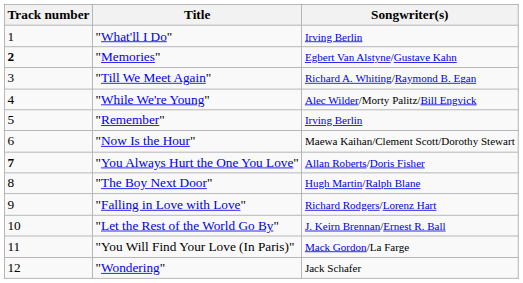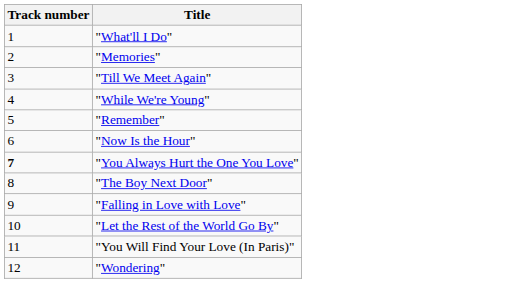 <table class="wikitable">
 <tr>
 <th>Track number</th>
 <th>Title</th>
-<th>Songwriter(s)</th>
 </tr>
 <tr>
 <td>1</td>
 <td>"<a href='#'>What'll I Do</a>"</td>
-<td><small><a href='#'>Irving Berlin </a></small></td>
 </tr>
 <tr>
-<td><strong>2</strong></td>
+<td>2</td>
 <td>"<a href='#'>Memories</a>"</td>
-<td><small><a href='#'>Egbert Van Alstyne</a>/<a href='#'>Gustave Kahn</a></small></td>
 </tr>
 <tr>
 <td>3</td>
 <td>"<a href='#'>Till We Meet Again</a>"</td>
-<td><small><a href='#'>Richard A. Whiting</a>/<a href='#'>Raymond B. Egan</a></small></td>
 </tr>
 <tr>
 <td>4</td>
 <td>"<a href='#'>While We're Young</a>"</td>
-<td><small><a href='#'>Alec Wilder</a>/Morty Palitz/<a href='#'>Bill Engvick</a></small></td>
 </tr>
 <tr>
 <td>5</td>
 <td>"<a href='#'>Remember</a>"</td>
-<td><small><a href='#'>Irving Berlin</a></small></td>
 </tr>
 <tr>
 <td>6</td>
 <td>"<a href='#'>Now Is the Hour</a>"</td>
-<td><small>Maewa Kaihan/Clement Scott/Dorothy Stewart</small></td>
 </tr>
 <tr>
 <td><strong>7</strong></td>
 <td>"<a href='#'>You Always Hurt the One You Love</a>"</td>
-<td><small><a href='#'>Allan Roberts</a>/<a href='#'>Doris Fisher</a></small></td>
 </tr>
 <tr>
 <td>8</td>
 <td>"<a href='#'>The Boy Next Door</a>"</td>
-<td><small><a href='#'>Hugh Martin</a>/<a href='#'>Ralph Blane</a></small></td>
 </tr>
 <tr>
 <td>9</td>
 <td>"<a href='#'>Falling in Love with Love</a>"</td>
-<td><small><a href='#'>Richard Rodgers</a>/<a href='#'>Lorenz Hart</a></small></td>
 </tr>
 <tr>
 <td>10</td>
 <td>"<a href='#'>Let the Rest of the World Go By</a>"</td>
-<td><small><a href='#'>J. Keirn Brennan</a>/<a href='#'>Ernest R. Ball</a></small></td>
 </tr>
 <tr>
 <td>11</td>
 <td>"You Will Find Your Love (In Paris)"</td>
-<td><small><a href='#'>Mack Gordon</a>/La Farge</small></td>
 </tr>
 <tr>
 <td>12</td>
 <td>"<a href='#'>Wondering</a>"</td>
-<td><small>Jack Schafer</small></td>
 </tr>
 </table>
